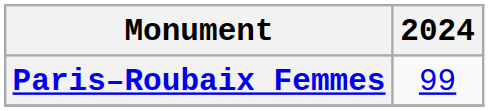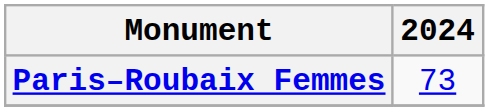 <table class="wikitable plainrowheaders">
 <tr>
 <th>Monument</th>
 <th>2024</th>
 </tr>
 <tr style="text-align:center;">
 <th scope="row"><a href='#'>Paris–Roubaix Femmes</a></th>
-<td><a href='#'>99</a></td>
+<td><a href='#'>73</a></td>
 </tr>
 <tr>
 </tr>
 </table>
